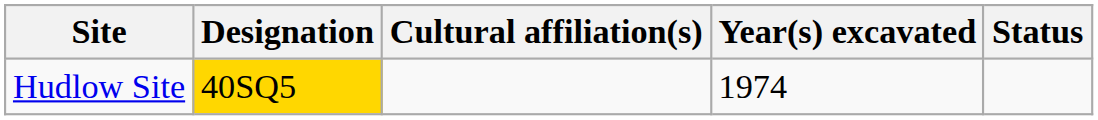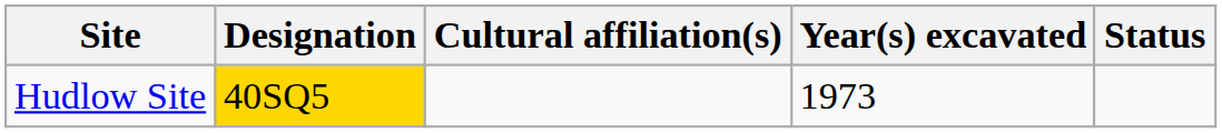 <table class="wikitable">
 <tr>
 <th>Site</th>
 <th>Designation</th>
 <th>Cultural affiliation(s)</th>
 <th>Year(s) excavated</th>
 <th>Status</th>
 </tr>
 <tr>
 <td><a href='#'>Hudlow Site</a></td>
 <td style="background: gold;">40SQ5</td>
 <td></td>
-<td>1974</td>
+<td>1973</td>
 <td></td>
 </tr>
 </table>
